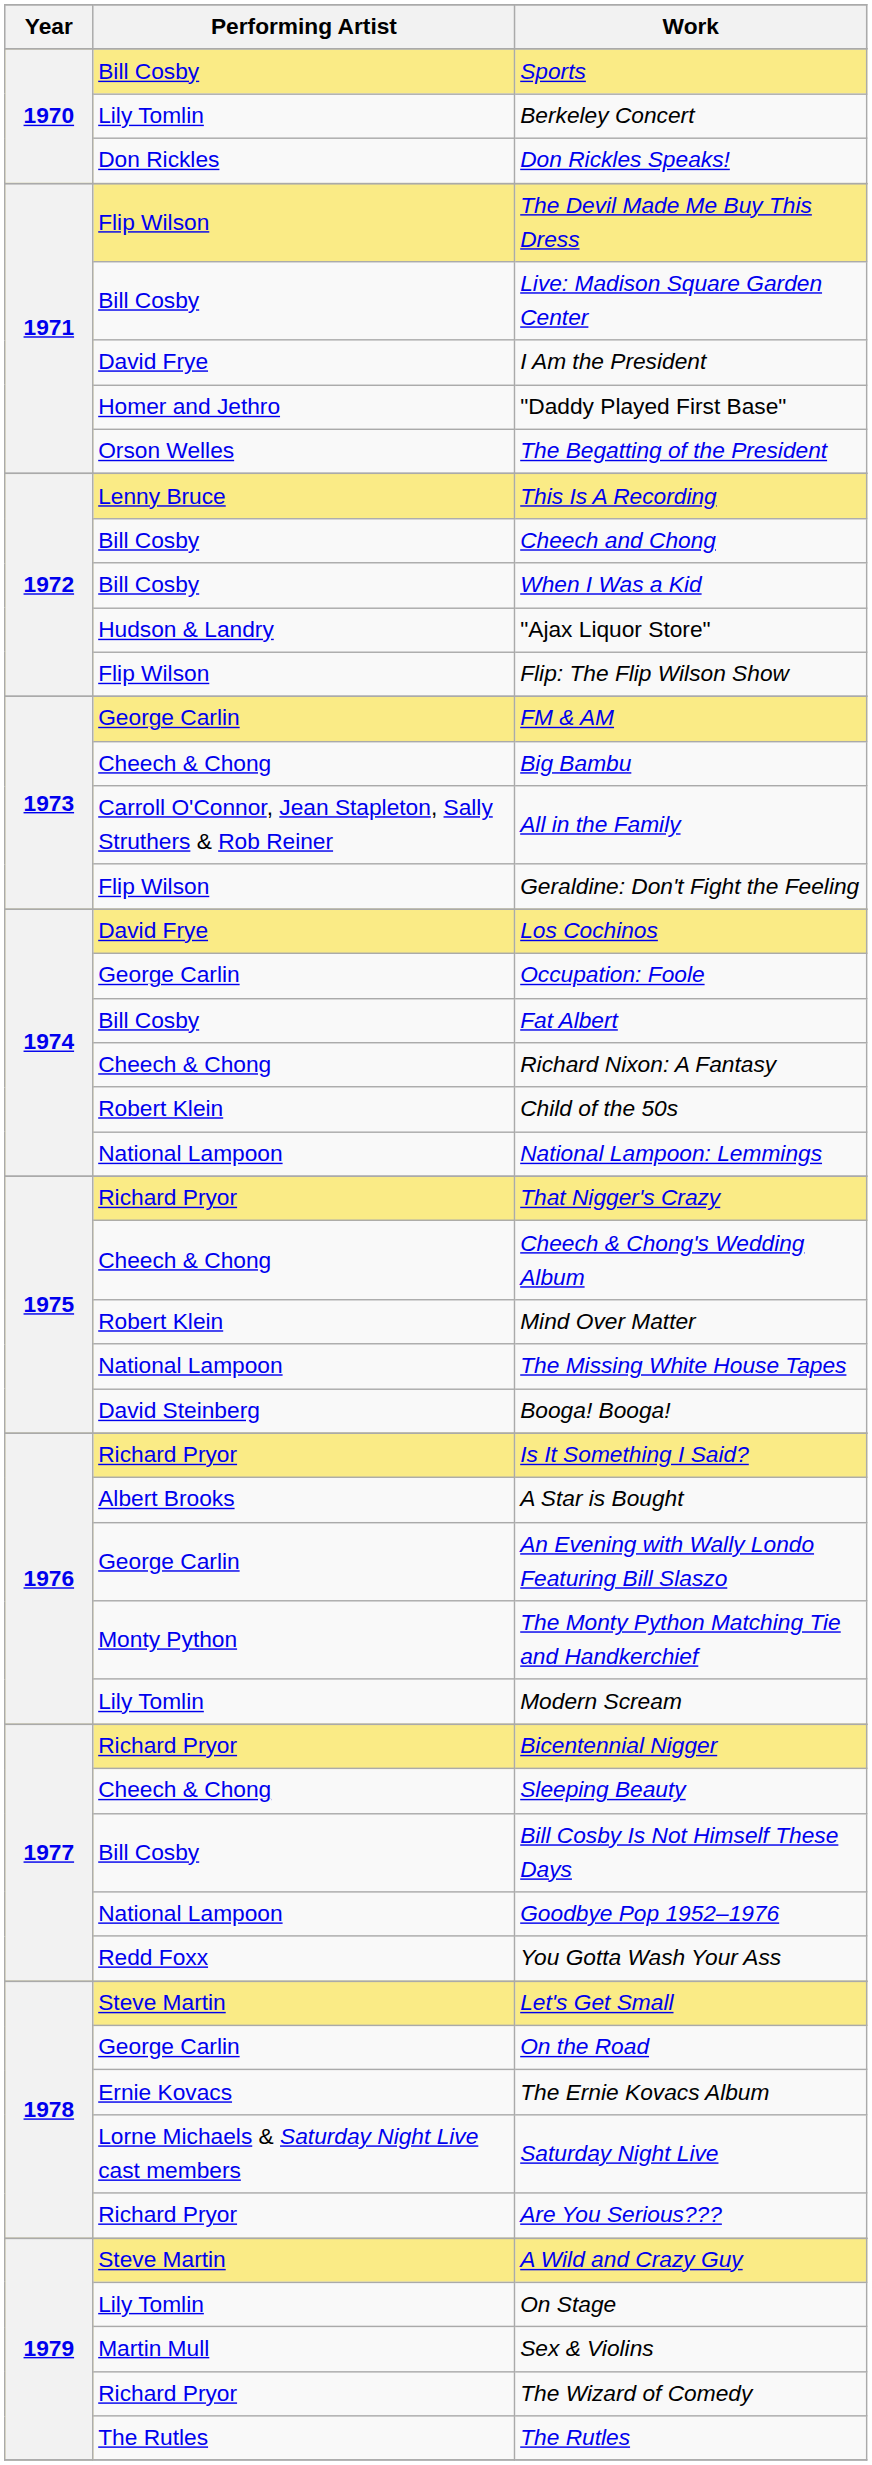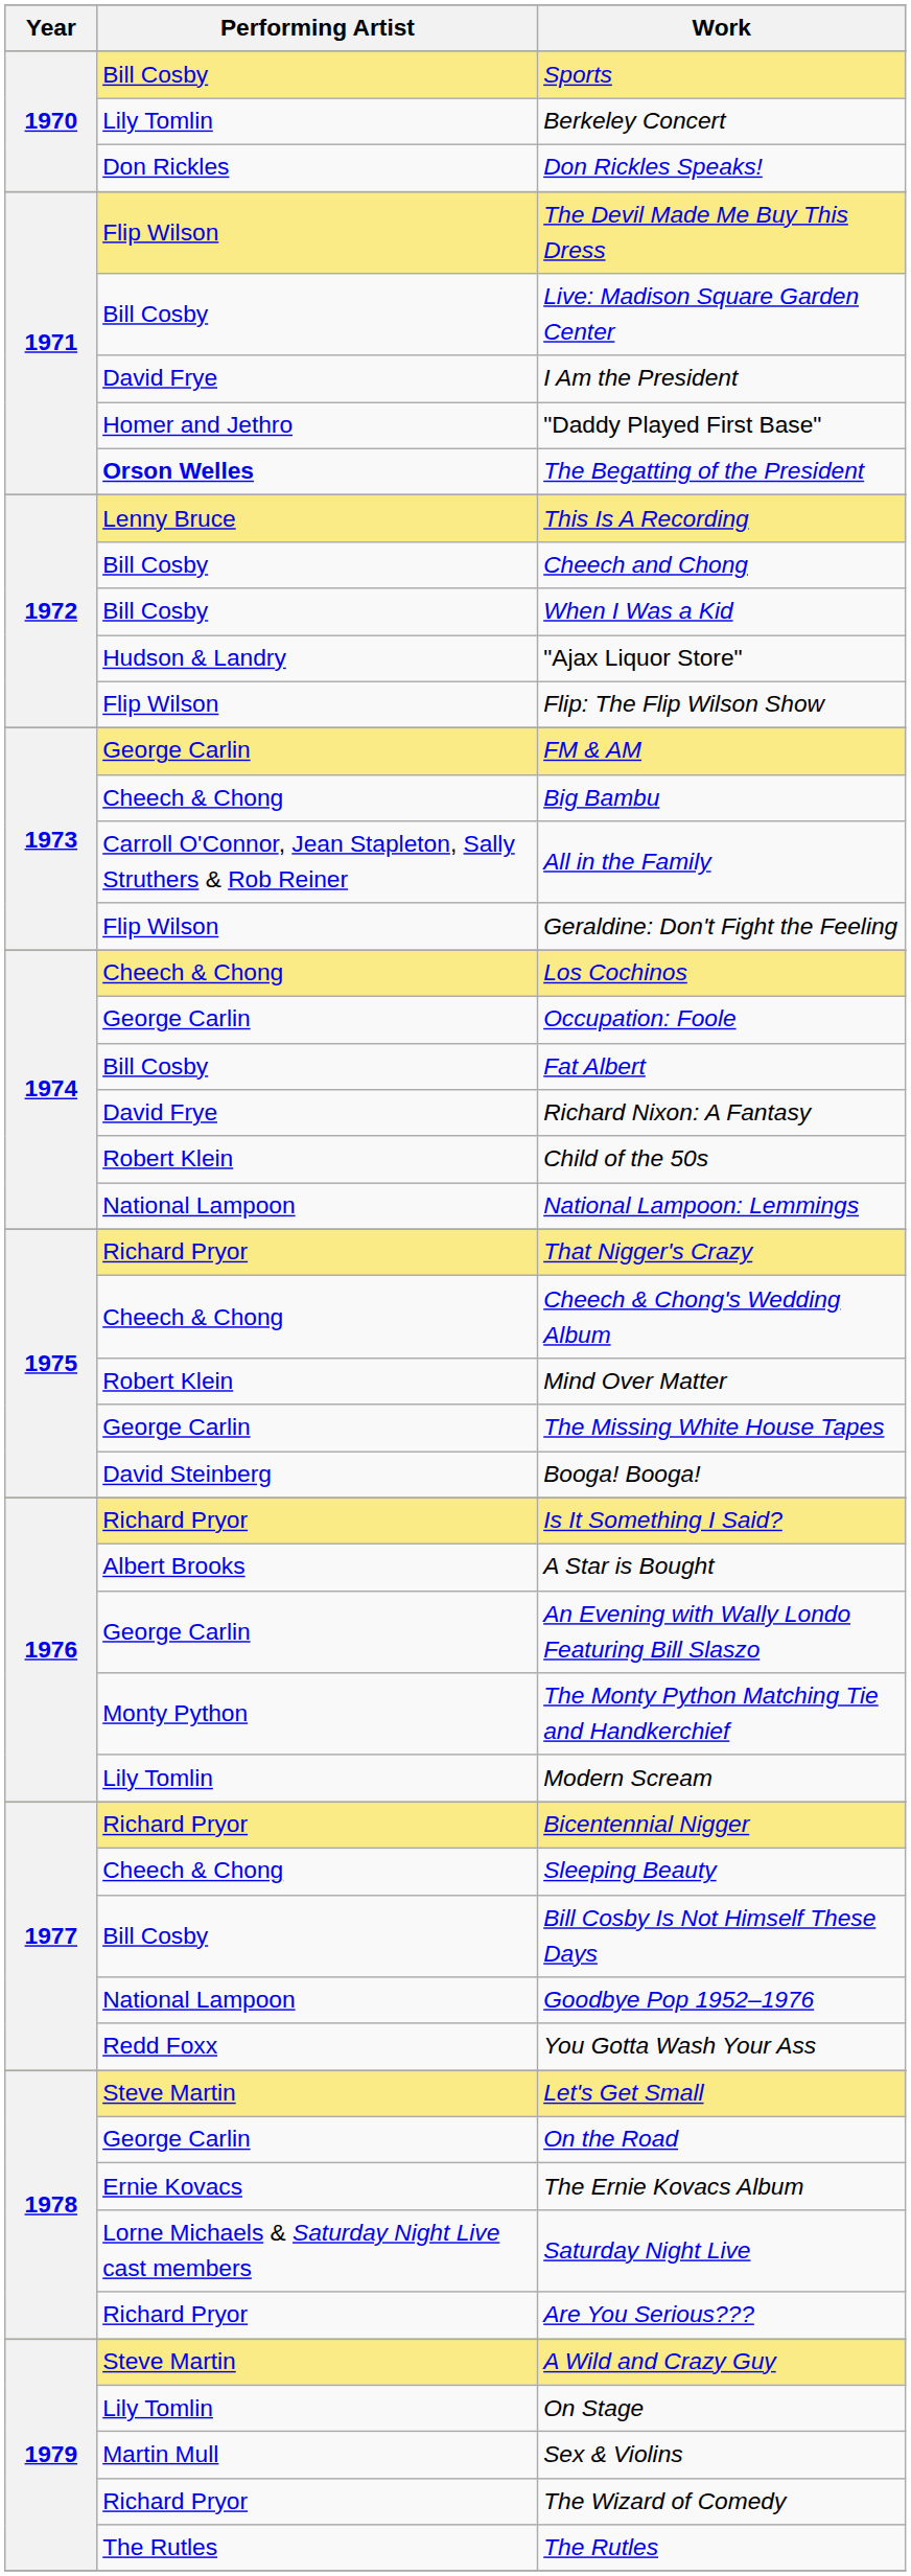 <table class="wikitable" style="font-size:1.00em; line-height:1.5em;">
 <tr bgcolor="#bebebe">
 </tr>
 <tr bgcolor="#bebebe">
 <th width="5%">Year</th>
 <th width="30%">Performing Artist</th>
 <th width="25%">Work</th>
 </tr>
 <tr>
 </tr>
 <tr style="background:#FAEB86;">
 <th rowspan=3, style="text-align:center;"><a href='#'>1970</a> <br></th>
 <td><a href='#'>Bill Cosby</a></td>
 <td><em><a href='#'>Sports</a></em></td>
 </tr>
 <tr>
 <td><a href='#'>Lily Tomlin</a></td>
 <td><em>Berkeley Concert</em></td>
 </tr>
 <tr>
 <td><a href='#'>Don Rickles</a></td>
 <td><em><a href='#'>Don Rickles Speaks!</a></em></td>
 </tr>
 <tr>
 </tr>
 <tr style="background:#FAEB86;">
 <th rowspan=5, style="text-align:center;"><a href='#'>1971</a> <br></th>
 <td><a href='#'>Flip Wilson</a></td>
 <td><em><a href='#'>The Devil Made Me Buy This Dress</a></em></td>
 </tr>
 <tr>
 <td><a href='#'>Bill Cosby</a></td>
 <td><em><a href='#'>Live: Madison Square Garden Center</a></em></td>
 </tr>
 <tr>
 <td><a href='#'>David Frye</a></td>
 <td><em>I Am the President</em></td>
 </tr>
 <tr>
 <td><a href='#'>Homer and Jethro</a></td>
 <td>"Daddy Played First Base"</td>
 </tr>
 <tr>
-<td><a href='#'>Orson Welles</a></td>
+<td><strong><a href='#'>Orson Welles</a></strong></td>
 <td><em><a href='#'>The Begatting of the President</a></em></td>
 </tr>
 <tr>
 </tr>
 <tr style="background:#FAEB86;">
 <th rowspan=5, style="text-align:center;"><a href='#'>1972</a> <br></th>
 <td><a href='#'>Lenny Bruce</a></td>
 <td><em><a href='#'>This Is A Recording</a></em></td>
 </tr>
 <tr>
 <td><a href='#'>Bill Cosby</a></td>
 <td><em><a href='#'>Cheech and Chong</a></em></td>
 </tr>
 <tr>
 <td><a href='#'>Bill Cosby</a></td>
 <td><em><a href='#'>When I Was a Kid</a></em></td>
 </tr>
 <tr>
 <td><a href='#'>Hudson & Landry</a></td>
 <td>"Ajax Liquor Store"</td>
 </tr>
 <tr>
 <td><a href='#'>Flip Wilson</a></td>
 <td><em>Flip: The Flip Wilson Show</em></td>
 </tr>
 <tr>
 </tr>
 <tr style="background:#FAEB86;">
 <th rowspan=4, style="text-align:center;"><a href='#'>1973</a> <br></th>
 <td><a href='#'>George Carlin</a></td>
 <td><em><a href='#'>FM & AM</a></em></td>
 </tr>
 <tr>
 <td><a href='#'>Cheech & Chong</a></td>
 <td><em><a href='#'>Big Bambu</a></em></td>
 </tr>
 <tr>
 <td><a href='#'>Carroll O'Connor</a>, <a href='#'>Jean Stapleton</a>, <a href='#'>Sally Struthers</a> & <a href='#'>Rob Reiner</a></td>
 <td><em><a href='#'>All in the Family</a></em></td>
 </tr>
 <tr>
 <td><a href='#'>Flip Wilson</a></td>
 <td><em>Geraldine: Don't Fight the Feeling</em></td>
 </tr>
 <tr>
 </tr>
 <tr style="background:#FAEB86;">
 <th rowspan=6, style="text-align:center;"><a href='#'>1974</a> <br></th>
-<td><a href='#'>David Frye</a></td>
+<td><a href='#'>Cheech & Chong</a></td>
 <td><em><a href='#'>Los Cochinos</a></em></td>
 </tr>
 <tr>
 <td><a href='#'>George Carlin</a></td>
 <td><em><a href='#'>Occupation: Foole</a></em></td>
 </tr>
 <tr>
 <td><a href='#'>Bill Cosby</a></td>
 <td><em><a href='#'>Fat Albert</a></em></td>
 </tr>
 <tr>
-<td><a href='#'>Cheech & Chong</a></td>
+<td><a href='#'>David Frye</a></td>
 <td><em>Richard Nixon: A Fantasy</em></td>
 </tr>
 <tr>
 <td><a href='#'>Robert Klein</a></td>
 <td><em>Child of the 50s</em></td>
 </tr>
 <tr>
 <td><a href='#'>National Lampoon</a></td>
 <td><em><a href='#'>National Lampoon: Lemmings</a></em></td>
 </tr>
 <tr>
 </tr>
 <tr style="background:#FAEB86;">
 <th rowspan=5, style="text-align:center;"><a href='#'>1975</a> <br></th>
 <td><a href='#'>Richard Pryor</a></td>
 <td><em><a href='#'>That Nigger's Crazy</a></em></td>
 </tr>
 <tr>
 <td><a href='#'>Cheech & Chong</a></td>
 <td><em><a href='#'>Cheech & Chong's Wedding Album</a></em></td>
 </tr>
 <tr>
 <td><a href='#'>Robert Klein</a></td>
 <td><em>Mind Over Matter</em></td>
 </tr>
 <tr>
-<td><a href='#'>National Lampoon</a></td>
+<td><a href='#'>George Carlin</a></td>
 <td><em><a href='#'>The Missing White House Tapes</a></em></td>
 </tr>
 <tr>
 <td><a href='#'>David Steinberg</a></td>
 <td><em>Booga! Booga!</em></td>
 </tr>
 <tr>
 </tr>
 <tr style="background:#FAEB86;">
 <th rowspan=5, style="text-align:center;"><a href='#'>1976</a> <br></th>
 <td><a href='#'>Richard Pryor</a></td>
 <td><em><a href='#'>Is It Something I Said?</a></em></td>
 </tr>
 <tr>
 <td><a href='#'>Albert Brooks</a></td>
 <td><em>A Star is Bought</em></td>
 </tr>
 <tr>
 <td><a href='#'>George Carlin</a></td>
 <td><em><a href='#'>An Evening with Wally Londo Featuring Bill Slaszo</a></em></td>
 </tr>
 <tr>
 <td><a href='#'>Monty Python</a></td>
 <td><em><a href='#'>The Monty Python Matching Tie and Handkerchief</a></em></td>
 </tr>
 <tr>
 <td><a href='#'>Lily Tomlin</a></td>
 <td><em>Modern Scream</em></td>
 </tr>
 <tr>
 </tr>
 <tr style="background:#FAEB86;">
 <th rowspan=5, style="text-align:center;"><a href='#'>1977</a> <br></th>
 <td><a href='#'>Richard Pryor</a></td>
 <td><em><a href='#'>Bicentennial Nigger</a></em></td>
 </tr>
 <tr>
 <td><a href='#'>Cheech & Chong</a></td>
 <td><em><a href='#'>Sleeping Beauty</a></em></td>
 </tr>
 <tr>
 <td><a href='#'>Bill Cosby</a></td>
 <td><em><a href='#'>Bill Cosby Is Not Himself These Days</a></em></td>
 </tr>
 <tr>
 <td><a href='#'>National Lampoon</a></td>
 <td><em><a href='#'>Goodbye Pop 1952–1976</a></em></td>
 </tr>
 <tr>
 <td><a href='#'>Redd Foxx</a></td>
 <td><em>You Gotta Wash Your Ass</em></td>
 </tr>
 <tr>
 </tr>
 <tr style="background:#FAEB86;">
 <th rowspan=5, style="text-align:center;"><a href='#'>1978</a> <br></th>
 <td><a href='#'>Steve Martin</a></td>
 <td><em><a href='#'>Let's Get Small</a></em></td>
 </tr>
 <tr>
 <td><a href='#'>George Carlin</a></td>
 <td><em><a href='#'>On the Road</a></em></td>
 </tr>
 <tr>
 <td><a href='#'>Ernie Kovacs</a></td>
 <td><em>The Ernie Kovacs Album</em></td>
 </tr>
 <tr>
 <td><a href='#'>Lorne Michaels</a> & <a href='#'><em>Saturday Night Live</em> cast members</a></td>
 <td><em><a href='#'>Saturday Night Live</a></em></td>
 </tr>
 <tr>
 <td><a href='#'>Richard Pryor</a></td>
 <td><em><a href='#'>Are You Serious???</a></em></td>
 </tr>
 <tr>
 </tr>
 <tr style="background:#FAEB86;">
 <th rowspan=5, style="text-align:center;"><a href='#'>1979</a> <br></th>
 <td><a href='#'>Steve Martin</a></td>
 <td><em><a href='#'>A Wild and Crazy Guy</a></em></td>
 </tr>
 <tr>
 <td><a href='#'>Lily Tomlin</a></td>
 <td><em>On Stage</em></td>
 </tr>
 <tr>
 <td><a href='#'>Martin Mull</a></td>
 <td><em>Sex & Violins</em></td>
 </tr>
 <tr>
 <td><a href='#'>Richard Pryor</a></td>
 <td><em>The Wizard of Comedy</em></td>
 </tr>
 <tr>
 <td><a href='#'>The Rutles</a></td>
 <td><em><a href='#'>The Rutles</a></em></td>
 </tr>
 <tr>
 </tr>
 </table>
